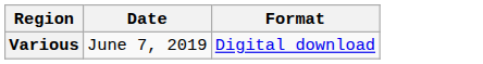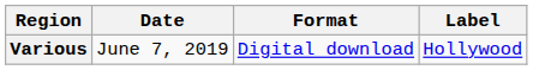 <table class="wikitable plainrowheaders">
 <tr>
 <th>Region</th>
 <th>Date</th>
 <th>Format</th>
+<th>Label</th>
 </tr>
 <tr>
 <th scope="row">Various</th>
 <td>June 7, 2019</td>
 <td><a href='#'>Digital download</a></td>
+<td><a href='#'>Hollywood</a></td>
 </tr>
 </table>
